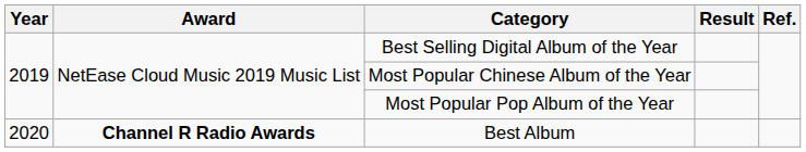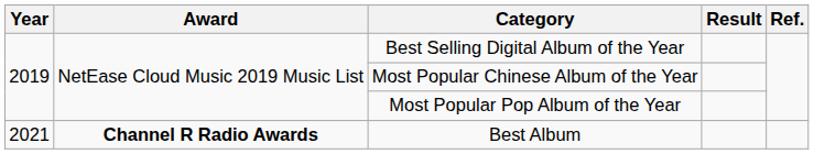 <table class="wikitable" style="text-align:center;">
 <tr>
 <th>Year</th>
 <th>Award</th>
 <th>Category</th>
 <th>Result</th>
 <th>Ref.</th>
 </tr>
 <tr>
 <td rowspan=3>2019</td>
 <td rowspan="3">NetEase Cloud Music 2019 Music List</td>
 <td>Best Selling Digital Album of the Year</td>
 <td></td>
 <td rowspan="3"></td>
 </tr>
 <tr>
 <td>Most Popular Chinese Album of the Year</td>
 <td></td>
 </tr>
 <tr>
 <td>Most Popular Pop Album of the Year</td>
 <td></td>
 </tr>
 <tr>
-<td>2020</td>
+<td>2021</td>
 <td><strong>Channel R Radio Awards</strong></td>
 <td>Best Album</td>
 <td></td>
 <td></td>
 </tr>
 </table>
